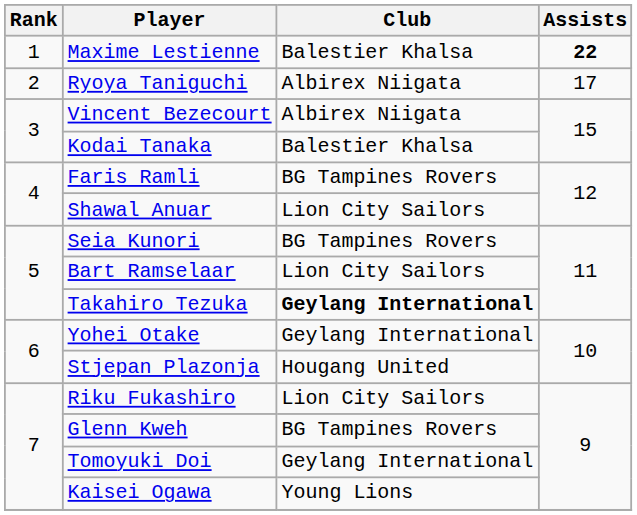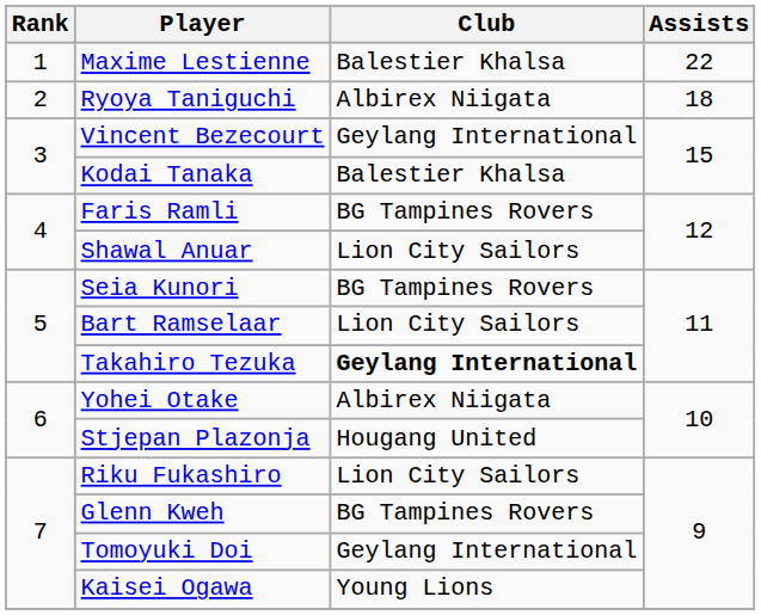 <table class="wikitable plainrowheaders sortable" style="font-size:85%">
 <tr>
 <th>Rank</th>
 <th>Player</th>
 <th>Club</th>
 <th>Assists</th>
 </tr>
 <tr>
 <td align="center" rowspan="1">1</td>
 <td> <a href='#'>Maxime Lestienne</a></td>
 <td>Balestier Khalsa</td>
-<td align="center" rowspan="1"><strong>22</strong></td>
+<td align="center" rowspan="1">22</td>
 </tr>
 <tr>
 <td align="center" rowspan="1">2</td>
 <td> <a href='#'>Ryoya Taniguchi</a></td>
 <td>Albirex Niigata</td>
-<td align="center" rowspan="1">17</td>
+<td align="center" rowspan="1">18</td>
 </tr>
 <tr>
 <td align="center" rowspan="2">3</td>
 <td> <a href='#'>Vincent Bezecourt</a></td>
-<td>Albirex Niigata</td>
+<td>Geylang International</td>
 <td align="center" rowspan="2">15</td>
 </tr>
 <tr>
 <td> <a href='#'>Kodai Tanaka</a></td>
 <td>Balestier Khalsa</td>
 </tr>
 <tr>
 <td align="center" rowspan="2">4</td>
 <td> <a href='#'>Faris Ramli</a></td>
 <td>BG Tampines Rovers</td>
 <td align="center" rowspan="2">12</td>
 </tr>
 <tr>
 <td> <a href='#'>Shawal Anuar</a></td>
 <td>Lion City Sailors</td>
 </tr>
 <tr>
 <td align="center" rowspan="3">5</td>
 <td> <a href='#'>Seia Kunori</a></td>
 <td>BG Tampines Rovers</td>
 <td align="center" rowspan="3">11</td>
 </tr>
 <tr>
 <td> <a href='#'>Bart Ramselaar</a></td>
 <td>Lion City Sailors</td>
 </tr>
 <tr>
 <td> <a href='#'>Takahiro Tezuka</a></td>
 <td><strong>Geylang International</strong></td>
 </tr>
 <tr>
 <td align="center" rowspan="2">6</td>
 <td> <a href='#'>Yohei Otake</a></td>
-<td>Geylang International</td>
+<td>Albirex Niigata</td>
 <td align="center" rowspan="2">10</td>
 </tr>
 <tr>
 <td> <a href='#'>Stjepan Plazonja</a></td>
 <td>Hougang United</td>
 </tr>
 <tr>
 <td align="center" rowspan="4">7</td>
 <td> <a href='#'>Riku Fukashiro</a></td>
 <td>Lion City Sailors</td>
 <td align="center" rowspan="4">9</td>
 </tr>
 <tr>
 <td> <a href='#'>Glenn Kweh</a></td>
 <td>BG Tampines Rovers</td>
 </tr>
 <tr>
 <td> <a href='#'>Tomoyuki Doi</a></td>
 <td>Geylang International</td>
 </tr>
 <tr>
 <td> <a href='#'>Kaisei Ogawa</a></td>
 <td>Young Lions</td>
 </tr>
 <tr>
 </tr>
 </table>
